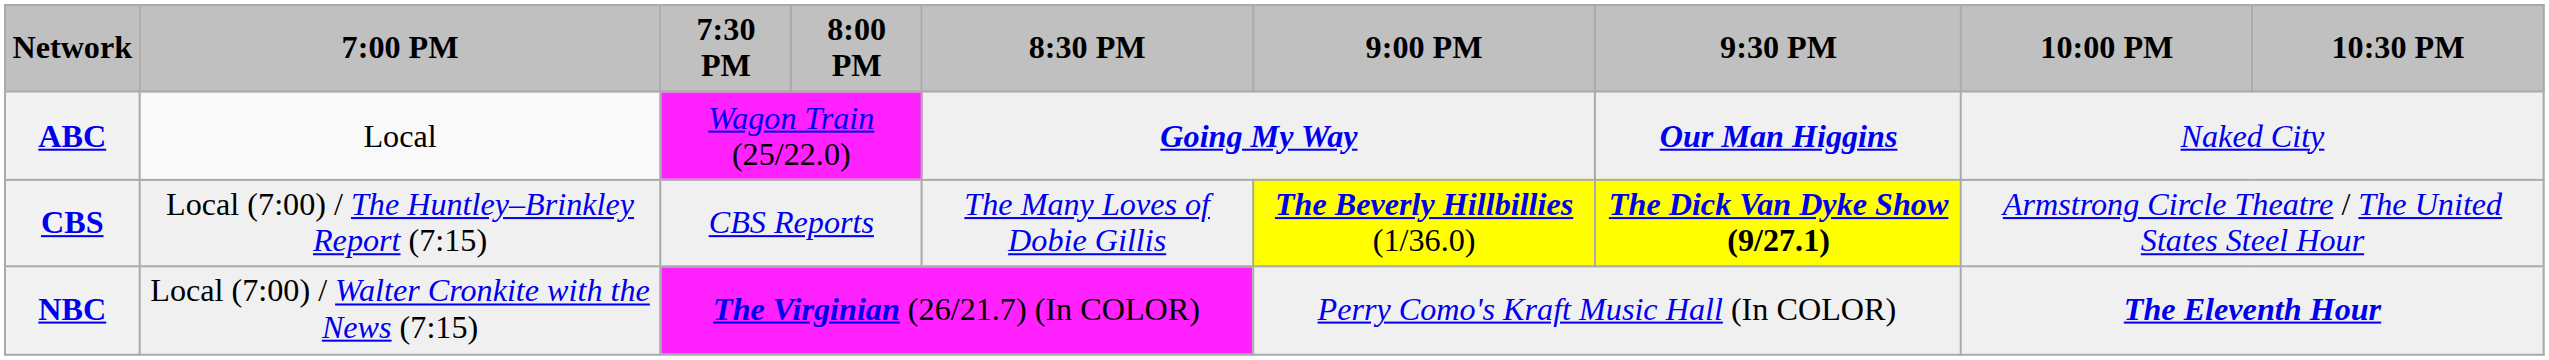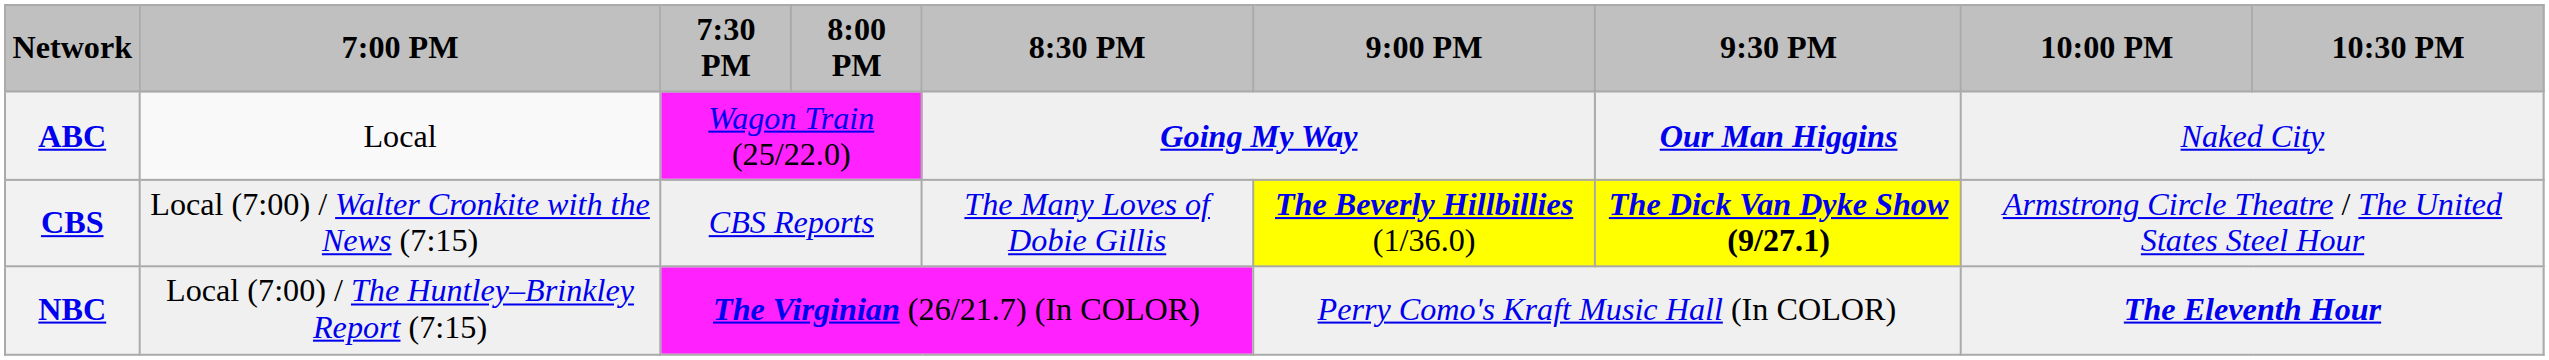 <table class="wikitable" style="width:100%;margin-right:0;text-align:center">
 <tr>
 <th style="background-color:#C0C0C0;text-align:center">Network</th>
 <th style="background-color:#C0C0C0;text-align:center">7:00 PM</th>
 <th style="background-color:#C0C0C0;text-align:center">7:30 PM</th>
 <th style="background-color:#C0C0C0;text-align:center">8:00 PM</th>
 <th style="background-color:#C0C0C0;text-align:center">8:30 PM</th>
 <th style="background-color:#C0C0C0;text-align:center">9:00 PM</th>
 <th style="background-color:#C0C0C0;text-align:center">9:30 PM</th>
 <th style="background-color:#C0C0C0;text-align:center">10:00 PM</th>
 <th style="background-color:#C0C0C0;text-align:center">10:30 PM</th>
 </tr>
 <tr>
 <th><a href='#'>ABC</a></th>
 <td>Local</td>
 <td bgcolor="#FF22FF" colspan="2"><em><a href='#'>Wagon Train</a></em> (25/22.0)</td>
 <td bgcolor="#F0F0F0" colspan="2"><strong><em><a href='#'>Going My Way</a></em></strong></td>
 <td bgcolor="#F0F0F0"><strong><em><a href='#'>Our Man Higgins</a></em></strong></td>
 <td bgcolor="#F0F0F0" colspan="2"><em><a href='#'>Naked City</a></em></td>
 </tr>
 <tr>
 <th><a href='#'>CBS</a></th>
-<td bgcolor="#F0F0F0">Local (7:00) / <em><a href='#'>The Huntley–Brinkley Report</a></em> (7:15)</td>
+<td bgcolor="#F0F0F0">Local (7:00) / <em><a href='#'>Walter Cronkite with the News</a></em> (7:15)</td>
 <td bgcolor="#F0F0F0" colspan="2"><em><a href='#'>CBS Reports</a></em></td>
 <td bgcolor="#F0F0F0"><em><a href='#'>The Many Loves of Dobie Gillis</a></em></td>
 <td bgcolor="#FFFF00"><strong><em><a href='#'>The Beverly Hillbillies</a></em></strong> (1/36.0)</td>
 <td bgcolor="#FFFF00"><strong><em><a href='#'>The Dick Van Dyke Show</a></em> (9/27.1)</strong></td>
 <td bgcolor="#F0F0F0" colspan="2"><em><a href='#'>Armstrong Circle Theatre</a></em> / <em><a href='#'>The United States Steel Hour</a></em></td>
 </tr>
 <tr>
 <th><a href='#'>NBC</a></th>
-<td bgcolor="#F0F0F0">Local (7:00) / <em><a href='#'>Walter Cronkite with the News</a></em> (7:15)</td>
+<td bgcolor="#F0F0F0">Local (7:00) / <em><a href='#'>The Huntley–Brinkley Report</a></em> (7:15)</td>
 <td bgcolor="#FF22FF" colspan="3"><strong><em><a href='#'>The Virginian</a></em></strong> (26/21.7) (In <span>C</span><span>O</span><span>L</span><span>O</span><span>R</span>)</td>
 <td bgcolor="#F0F0F0" colspan="2"><em><a href='#'>Perry Como's Kraft Music Hall</a></em> (In <span>C</span><span>O</span><span>L</span><span>O</span><span>R</span>)</td>
 <td bgcolor="#F0F0F0" colspan="2"><strong><em><a href='#'>The Eleventh Hour</a></em></strong></td>
 </tr>
 </table>
